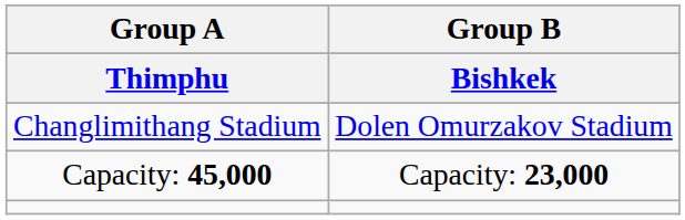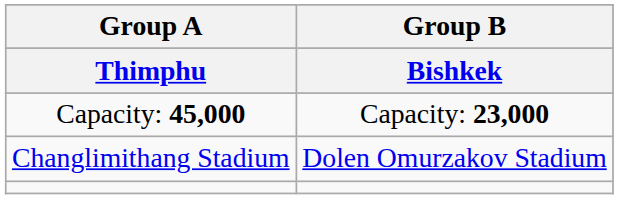 <table class="wikitable" style="margin:1em auto; text-align:center;">
 <tr>
 <th>Group A</th>
 <th>Group B</th>
 </tr>
 <tr>
 <th><strong> <a href='#'>Thimphu</a></strong></th>
 <th><strong> <a href='#'>Bishkek</a></strong></th>
 </tr>
 <tr>
+<td>Capacity: <strong>45,000</strong></td>
+<td>Capacity: <strong>23,000</strong></td>
+</tr>
+<tr>
 <td><a href='#'>Changlimithang Stadium</a></td>
 <td><a href='#'>Dolen Omurzakov Stadium</a></td>
-</tr>
-<tr>
-<td>Capacity: <strong>45,000</strong></td>
-<td>Capacity: <strong>23,000</strong></td>
 </tr>
 <tr>
 <td></td>
 <td></td>
 </tr>
 </table>
